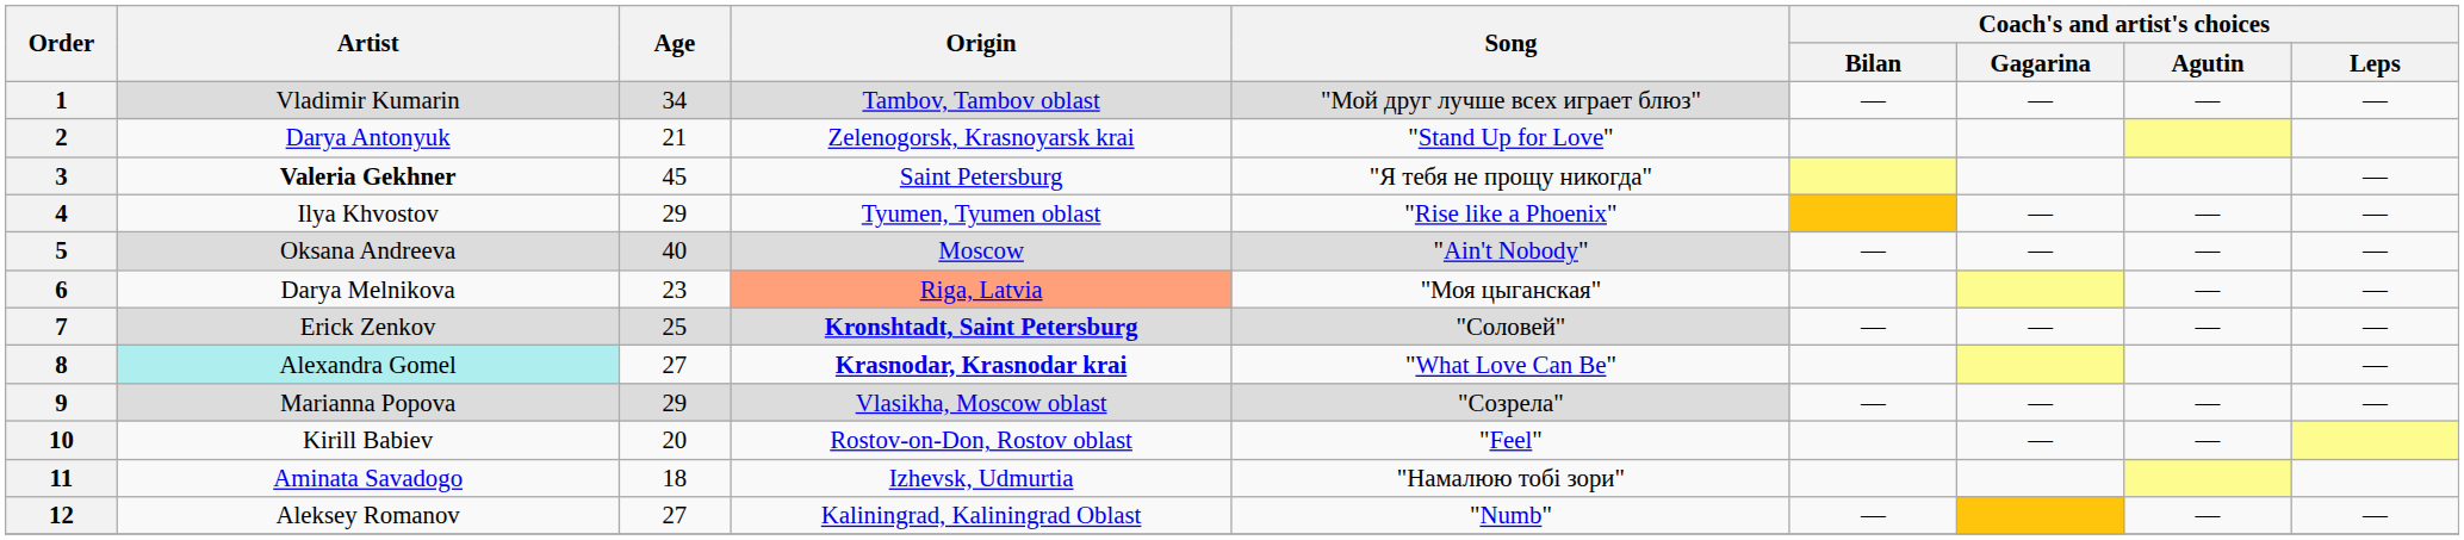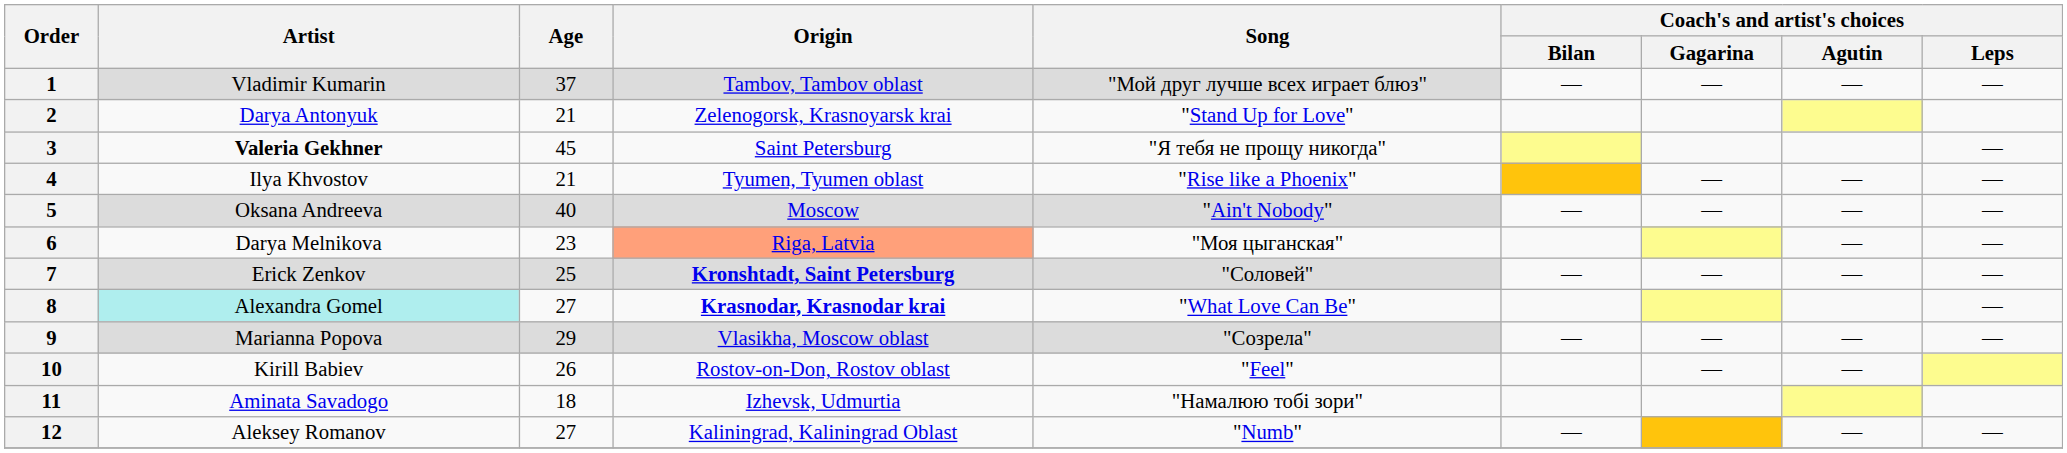 <table class="wikitable" style="text-align:center; line-height:17px; width:100%;">
 <tr>
 <th scope="col" rowspan="2" style="width:04%;">Order</th>
 <th scope="col" rowspan="2" style="width:18%;">Artist</th>
 <th scope="col" rowspan="2" style="width:04%;">Age</th>
 <th scope="col" rowspan="2" style="width:18%;">Origin</th>
 <th scope="col" rowspan="2" style="width:20%;">Song</th>
 <th scope="col" colspan="4" style="width:24%;">Coach's and artist's choices</th>
 </tr>
 <tr>
 <th style="width:06%;">Bilan</th>
 <th style="width:06%;">Gagarina</th>
 <th style="width:06%;">Agutin</th>
 <th style="width:06%;">Leps</th>
 </tr>
 <tr>
 <th>1</th>
 <td style="background:#DCDCDC;">Vladimir Kumarin</td>
-<td style="background:#DCDCDC;">34</td>
+<td style="background:#DCDCDC;">37</td>
 <td style="background:#DCDCDC;"><a href='#'>Tambov, Tambov oblast</a></td>
 <td style="background:#DCDCDC;">"Мой друг лучше всех играет блюз"</td>
 <td>—</td>
 <td>—</td>
 <td>—</td>
 <td>—</td>
 </tr>
 <tr>
 <th>2</th>
 <td><a href='#'>Darya Antonyuk</a></td>
 <td>21</td>
 <td><a href='#'>Zelenogorsk, Krasnoyarsk krai</a></td>
 <td>"<a href='#'>Stand Up for Love</a>"</td>
 <td><strong></strong></td>
 <td><strong></strong></td>
 <td style="background:#fdfc8f;"><strong></strong></td>
 <td><strong></strong></td>
 </tr>
 <tr>
 <th>3</th>
 <td><strong>Valeria Gekhner</strong></td>
 <td>45</td>
 <td><a href='#'>Saint Petersburg</a></td>
 <td>"Я тебя не прощу никогда"</td>
 <td style="background:#fdfc8f;"><strong></strong></td>
 <td><strong></strong></td>
 <td><strong></strong></td>
 <td>—</td>
 </tr>
 <tr>
 <th>4</th>
 <td>Ilya Khvostov</td>
-<td>29</td>
+<td>21</td>
 <td><a href='#'>Tyumen, Tyumen oblast</a></td>
 <td>"<a href='#'>Rise like a Phoenix</a>"</td>
 <td style="background:#FFC40C;"><strong></strong></td>
 <td>—</td>
 <td>—</td>
 <td>—</td>
 </tr>
 <tr>
 <th>5</th>
 <td style="background:#DCDCDC;">Oksana Andreeva</td>
 <td style="background:#DCDCDC;">40</td>
 <td style="background:#DCDCDC;"><a href='#'>Moscow</a></td>
 <td style="background:#DCDCDC;">"<a href='#'>Ain't Nobody</a>"</td>
 <td>—</td>
 <td>—</td>
 <td>—</td>
 <td>—</td>
 </tr>
 <tr>
 <th>6</th>
 <td>Darya Melnikova</td>
 <td>23</td>
 <td style="background: lightsalmon;"><a href='#'>Riga, Latvia</a></td>
 <td>"Моя цыганская"</td>
 <td><strong></strong></td>
 <td style="background:#fdfc8f;"><strong></strong></td>
 <td>—</td>
 <td>—</td>
 </tr>
 <tr>
 <th>7</th>
 <td style="background:#DCDCDC;">Erick Zenkov</td>
 <td style="background:#DCDCDC;">25</td>
 <td style="background:#DCDCDC;"><strong><a href='#'>Kronshtadt, Saint Petersburg</a></strong></td>
 <td style="background:#DCDCDC;">"Соловей"</td>
 <td>—</td>
 <td>—</td>
 <td>—</td>
 <td>—</td>
 </tr>
 <tr>
 <th>8</th>
 <td style="background: paleturquoise;">Alexandra Gomel</td>
 <td>27</td>
 <td><strong><a href='#'>Krasnodar, Krasnodar krai</a></strong></td>
 <td>"<a href='#'>What Love Can Be</a>"</td>
 <td><strong></strong></td>
 <td style="background:#fdfc8f;"><strong></strong></td>
 <td><strong></strong></td>
 <td>—</td>
 </tr>
 <tr>
 <th>9</th>
 <td style="background:#DCDCDC;">Marianna Popova</td>
 <td style="background:#DCDCDC;">29</td>
 <td style="background:#DCDCDC;"><a href='#'>Vlasikha, Moscow oblast</a></td>
 <td style="background:#DCDCDC;">"Созрела"</td>
 <td>—</td>
 <td>—</td>
 <td>—</td>
 <td>—</td>
 </tr>
 <tr>
 <th>10</th>
 <td>Kirill Babiev</td>
-<td>20</td>
+<td>26</td>
 <td><a href='#'>Rostov-on-Don, Rostov oblast</a></td>
 <td>"<a href='#'>Feel</a>"</td>
 <td><strong></strong></td>
 <td>—</td>
 <td>—</td>
 <td style="background:#fdfc8f;"><strong></strong></td>
 </tr>
 <tr>
 <th>11</th>
 <td><a href='#'>Aminata Savadogo</a></td>
 <td>18</td>
 <td><a href='#'>Izhevsk, Udmurtia</a></td>
 <td>"Намалюю тобi зори"</td>
 <td><strong></strong></td>
 <td><strong></strong></td>
 <td style="background:#fdfc8f;"><strong></strong></td>
 <td><strong></strong></td>
 </tr>
 <tr>
 <th>12</th>
 <td>Aleksey Romanov</td>
 <td>27</td>
 <td><a href='#'>Kaliningrad, Kaliningrad Oblast</a></td>
 <td>"<a href='#'>Numb</a>"</td>
 <td>—</td>
 <td style="background:#FFC40C;"><strong></strong></td>
 <td>—</td>
 <td>—</td>
 </tr>
 <tr>
 </tr>
 </table>
